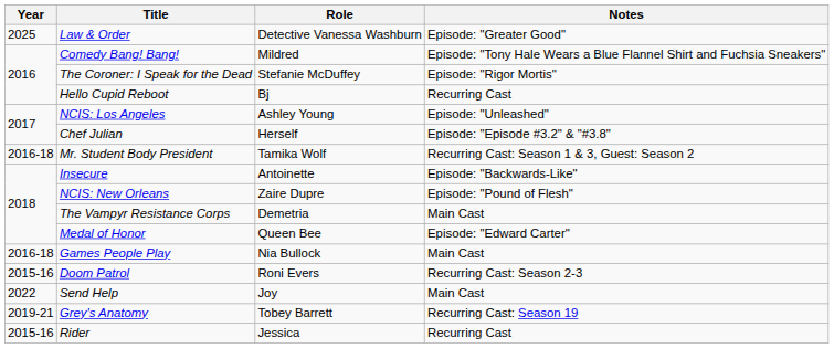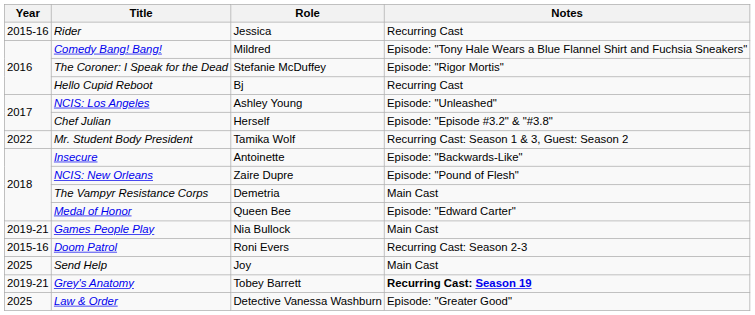 <table class="wikitable sortable">
 <tr>
 <th>Year</th>
 <th>Title</th>
 <th>Role</th>
 <th>Notes</th>
 </tr>
 <tr>
-<td>2025</td>
-<td><em><a href='#'>Law & Order</a></em></td>
-<td>Detective Vanessa Washburn</td>
-<td>Episode: "Greater Good"</td>
+<td>2015-16</td>
+<td><em>Rider</em></td>
+<td>Jessica</td>
+<td>Recurring Cast</td>
 </tr>
 <tr>
 <td rowspan="3">2016</td>
 <td><em><a href='#'>Comedy Bang! Bang!</a></em></td>
 <td>Mildred</td>
 <td>Episode: "Tony Hale Wears a Blue Flannel Shirt and Fuchsia Sneakers"</td>
 </tr>
 <tr>
 <td><em>The Coroner: I Speak for the Dead</em></td>
 <td>Stefanie McDuffey</td>
 <td>Episode: "Rigor Mortis"</td>
 </tr>
 <tr>
 <td><em>Hello Cupid Reboot</em></td>
 <td>Bj</td>
 <td>Recurring Cast</td>
 </tr>
 <tr>
 <td rowspan="2">2017</td>
 <td><em><a href='#'>NCIS: Los Angeles</a></em></td>
 <td>Ashley Young</td>
 <td>Episode: "Unleashed"</td>
 </tr>
 <tr>
 <td><em>Chef Julian</em></td>
 <td>Herself</td>
 <td>Episode: "Episode #3.2" & "#3.8"</td>
 </tr>
 <tr>
-<td>2016-18</td>
+<td>2022</td>
 <td><em>Mr. Student Body President</em></td>
 <td>Tamika Wolf</td>
 <td>Recurring Cast: Season 1 & 3, Guest: Season 2</td>
 </tr>
 <tr>
 <td rowspan="4">2018</td>
 <td><em><a href='#'>Insecure</a></em></td>
 <td>Antoinette</td>
 <td>Episode: "Backwards-Like"</td>
 </tr>
 <tr>
 <td><em><a href='#'>NCIS: New Orleans</a></em></td>
 <td>Zaire Dupre</td>
 <td>Episode: "Pound of Flesh"</td>
 </tr>
 <tr>
 <td><em>The Vampyr Resistance Corps</em></td>
 <td>Demetria</td>
 <td>Main Cast</td>
 </tr>
 <tr>
 <td><em><a href='#'>Medal of Honor</a></em></td>
 <td>Queen Bee</td>
 <td>Episode: "Edward Carter"</td>
 </tr>
 <tr>
-<td>2016-18</td>
+<td>2019-21</td>
 <td><em><a href='#'>Games People Play</a></em></td>
 <td>Nia Bullock</td>
 <td>Main Cast</td>
 </tr>
 <tr>
 <td>2015-16</td>
 <td><em><a href='#'>Doom Patrol</a></em></td>
 <td>Roni Evers</td>
 <td>Recurring Cast: Season 2-3</td>
 </tr>
 <tr>
-<td>2022</td>
+<td>2025</td>
 <td><em>Send Help</em></td>
 <td>Joy</td>
 <td>Main Cast</td>
 </tr>
 <tr>
 <td>2019-21</td>
 <td><em><a href='#'>Grey's Anatomy</a></em></td>
 <td>Tobey Barrett</td>
-<td>Recurring Cast: <a href='#'>Season 19</a></td>
+<td><strong>Recurring Cast: <a href='#'>Season 19</a></strong></td>
 </tr>
 <tr>
-<td>2015-16</td>
-<td><em>Rider</em></td>
-<td>Jessica</td>
-<td>Recurring Cast</td>
+<td>2025</td>
+<td><em><a href='#'>Law & Order</a></em></td>
+<td>Detective Vanessa Washburn</td>
+<td>Episode: "Greater Good"</td>
 </tr>
 </table>
